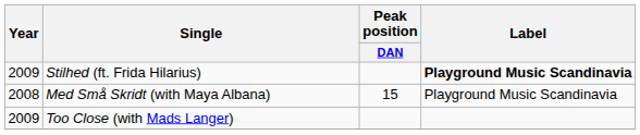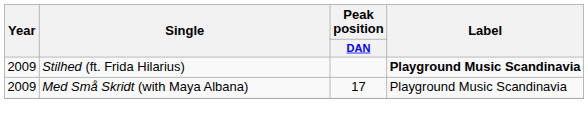 <table class="wikitable plainrowheaders" style="text-align:left;" border="1">
 <tr>
 <th scope="col" rowspan="2">Year</th>
 <th scope="col" rowspan="2" style="width:22em;">Single</th>
 <th scope="col" colspan="1">Peak position</th>
 <th scope="col" rowspan="2">Label</th>
 </tr>
 <tr>
 <th scope="col" style="width:3em;font-size:85%;"><a href='#'>DAN</a></th>
 </tr>
 <tr>
 <td>2009</td>
 <td><em>Stilhed</em> (ft. Frida Hilarius)</td>
 <td></td>
 <td><strong>Playground Music Scandinavia</strong></td>
 </tr>
 <tr>
-<td>2008</td>
+<td>2009</td>
 <td><em>Med Små Skridt</em> (with Maya Albana)</td>
-<td style="text-align:center;">15</td>
+<td style="text-align:center;">17</td>
 <td>Playground Music Scandinavia</td>
-</tr>
-<tr>
-<td>2009</td>
-<td><em>Too Close</em> (with <a href='#'>Mads Langer</a>)</td>
-<td></td>
-<td></td>
 </tr>
 <tr>
 </tr>
 </table>
